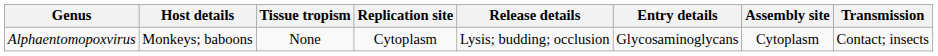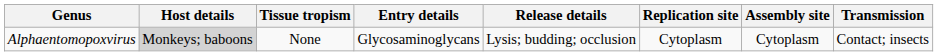 <table class="wikitable sortable" style="text-align:center">
 <tr>
 <th>Genus</th>
 <th>Host details</th>
 <th>Tissue tropism</th>
+<th>Entry details</th>
+<th>Release details</th>
 <th>Replication site</th>
-<th>Release details</th>
-<th>Entry details</th>
 <th>Assembly site</th>
 <th>Transmission</th>
 </tr>
 <tr>
 <td><em>Alphaentomopoxvirus</em></td>
-<td>Monkeys; baboons</td>
+<td style="background: lightgrey;">Monkeys; baboons</td>
 <td>None</td>
+<td>Glycosaminoglycans</td>
+<td>Lysis; budding; occlusion</td>
 <td>Cytoplasm</td>
-<td>Lysis; budding; occlusion</td>
-<td>Glycosaminoglycans</td>
 <td>Cytoplasm</td>
 <td>Contact; insects</td>
 </tr>
 </table>
